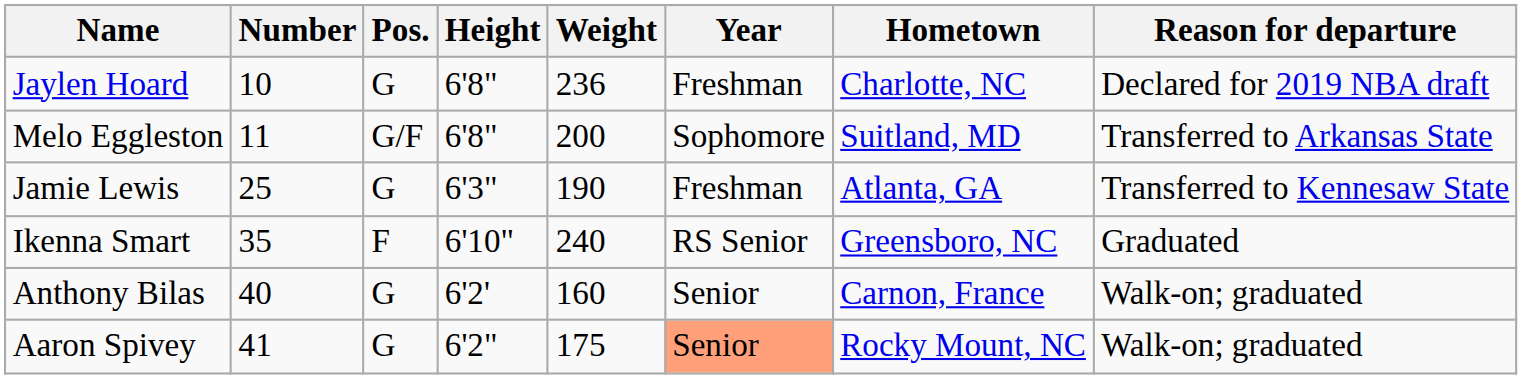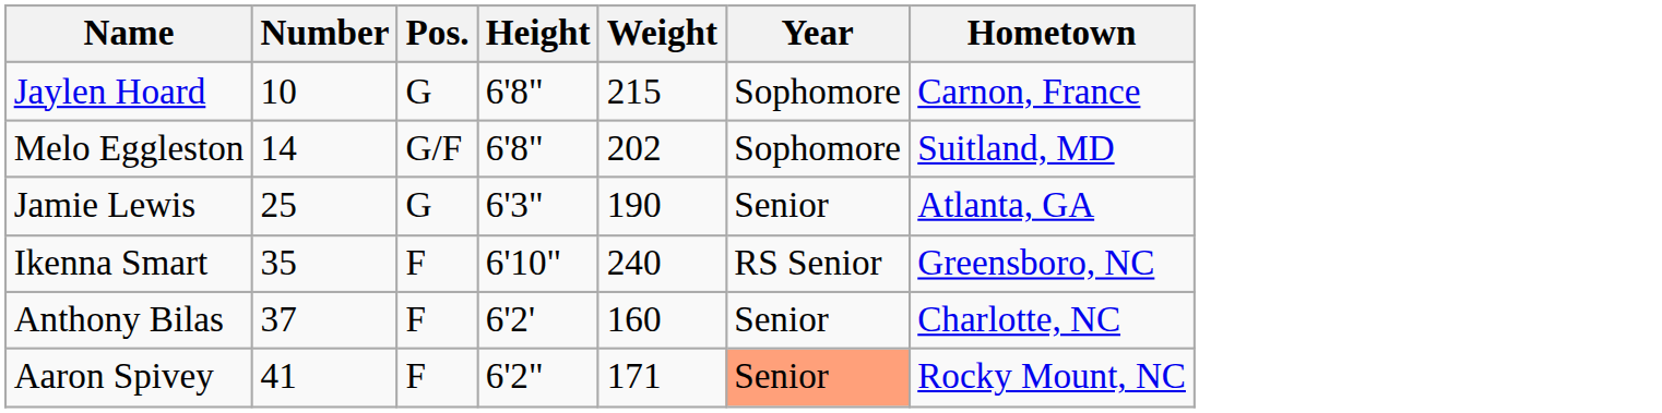 <table class="wikitable sortable" border="1">
 <tr>
 <th>Name</th>
 <th>Number</th>
 <th>Pos.</th>
 <th>Height</th>
 <th>Weight</th>
 <th>Year</th>
 <th>Hometown</th>
-<th class="unsortable">Reason for departure</th>
 </tr>
 <tr>
 <td><a href='#'>Jaylen Hoard</a></td>
 <td>10</td>
 <td>G</td>
 <td>6'8"</td>
-<td>236</td>
-<td>Freshman</td>
-<td><a href='#'>Charlotte, NC</a></td>
-<td>Declared for <a href='#'>2019 NBA draft</a></td>
+<td>215</td>
+<td>Sophomore</td>
+<td><a href='#'>Carnon, France</a></td>
 </tr>
 <tr>
 <td>Melo Eggleston</td>
-<td>11</td>
+<td>14</td>
 <td>G/F</td>
 <td>6'8"</td>
-<td>200</td>
+<td>202</td>
 <td>Sophomore</td>
 <td><a href='#'>Suitland, MD</a></td>
-<td>Transferred to <a href='#'>Arkansas State</a></td>
 </tr>
 <tr>
 <td>Jamie Lewis</td>
 <td>25</td>
 <td>G</td>
 <td>6'3"</td>
 <td>190</td>
-<td>Freshman</td>
+<td>Senior</td>
 <td><a href='#'>Atlanta, GA</a></td>
-<td>Transferred to <a href='#'>Kennesaw State</a></td>
 </tr>
 <tr>
 <td>Ikenna Smart</td>
 <td>35</td>
 <td>F</td>
 <td>6'10"</td>
 <td>240</td>
 <td>RS Senior</td>
 <td><a href='#'>Greensboro, NC</a></td>
-<td>Graduated</td>
 </tr>
 <tr>
 <td>Anthony Bilas</td>
-<td>40</td>
-<td>G</td>
+<td>37</td>
+<td>F</td>
 <td>6'2'</td>
 <td>160</td>
 <td>Senior</td>
-<td><a href='#'>Carnon, France</a></td>
-<td>Walk-on; graduated</td>
+<td><a href='#'>Charlotte, NC</a></td>
 </tr>
 <tr>
 <td>Aaron Spivey</td>
 <td>41</td>
-<td>G</td>
+<td>F</td>
 <td>6'2"</td>
-<td>175</td>
+<td>171</td>
 <td style="background: lightsalmon;">Senior</td>
 <td><a href='#'>Rocky Mount, NC</a></td>
-<td>Walk-on; graduated</td>
 </tr>
 </table>
